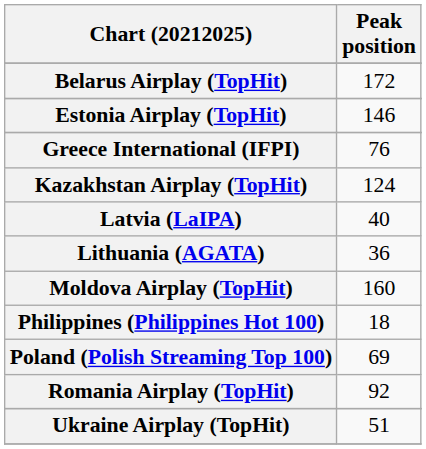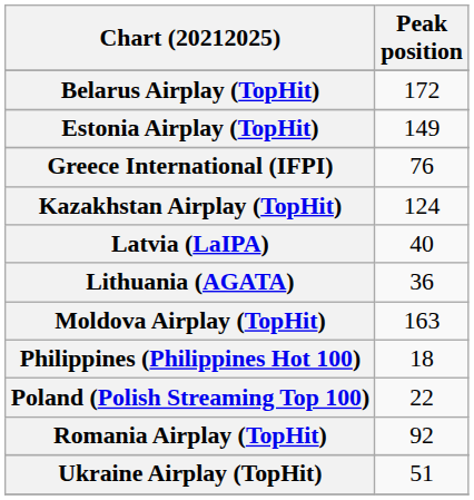 <table class="wikitable sortable plainrowheaders" style="text-align:center">
 <tr>
 <th scope="col">Chart (20212025)</th>
 <th scope="col">Peak<br>position</th>
 </tr>
 <tr>
 </tr>
 <tr>
 <th scope="row">Belarus Airplay (<a href='#'>TopHit</a>)</th>
 <td>172</td>
 </tr>
 <tr>
 </tr>
 <tr>
 </tr>
 <tr>
 <th scope="row">Estonia Airplay (<a href='#'>TopHit</a>)</th>
-<td>146</td>
+<td>149</td>
 </tr>
 <tr>
 </tr>
 <tr>
 </tr>
 <tr>
 <th scope="row">Greece International (IFPI)</th>
 <td>76</td>
 </tr>
 <tr>
 <th scope="row">Kazakhstan Airplay (<a href='#'>TopHit</a>)</th>
 <td>124</td>
 </tr>
 <tr>
 <th scope="row">Latvia (<a href='#'>LaIPA</a>)</th>
 <td>40</td>
 </tr>
 <tr>
 <th scope="row">Lithuania (<a href='#'>AGATA</a>)</th>
 <td>36</td>
 </tr>
 <tr>
 <th scope="row">Moldova Airplay (<a href='#'>TopHit</a>)</th>
-<td>160</td>
+<td>163</td>
 </tr>
 <tr>
 <th scope="row">Philippines (<a href='#'>Philippines Hot 100</a>)</th>
 <td>18</td>
 </tr>
 <tr>
 <th scope="row">Poland (<a href='#'>Polish Streaming Top 100</a>)</th>
-<td>69</td>
+<td>22</td>
 </tr>
 <tr>
 <th scope="row">Romania Airplay (<a href='#'>TopHit</a>)</th>
 <td>92</td>
 </tr>
 <tr>
 </tr>
 <tr>
 <th scope="row">Ukraine Airplay (TopHit)</th>
 <td>51</td>
 </tr>
 <tr>
 </tr>
 </table>
